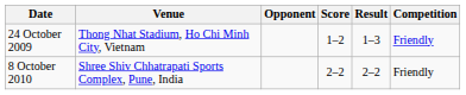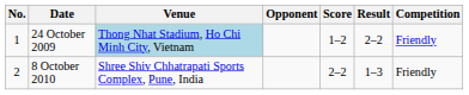 <table class="wikitable sortable">
 <tr>
+<th scope="col">No.</th>
 <th scope="col">Date</th>
 <th scope="col">Venue</th>
 <th scope="col">Opponent</th>
 <th scope="col">Score</th>
 <th scope="col">Result</th>
 <th scope="col">Competition</th>
 </tr>
 <tr>
+<td align="center">1</td>
 <td>24 October 2009</td>
-<td><a href='#'>Thong Nhat Stadium</a>, <a href='#'>Ho Chi Minh City</a>, Vietnam</td>
+<td style="background: lightblue;"><a href='#'>Thong Nhat Stadium</a>, <a href='#'>Ho Chi Minh City</a>, Vietnam</td>
 <td></td>
 <td align=center>1–2</td>
-<td align=center>1–3</td>
+<td align=center>2–2</td>
 <td><a href='#'>Friendly</a></td>
 </tr>
 <tr>
+<td align="center">2</td>
 <td>8 October 2010</td>
 <td><a href='#'>Shree Shiv Chhatrapati Sports Complex</a>, <a href='#'>Pune</a>, India</td>
 <td></td>
 <td align=center>2–2</td>
-<td align=center>2–2</td>
+<td align=center>1–3</td>
 <td>Friendly</td>
 </tr>
 </table>
